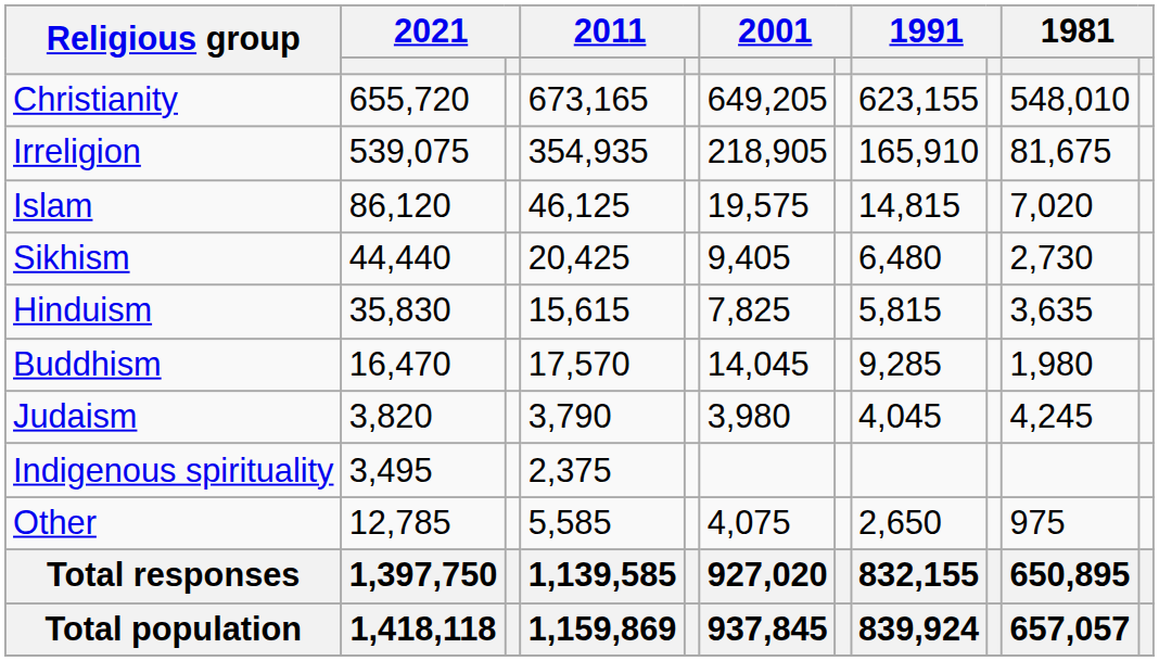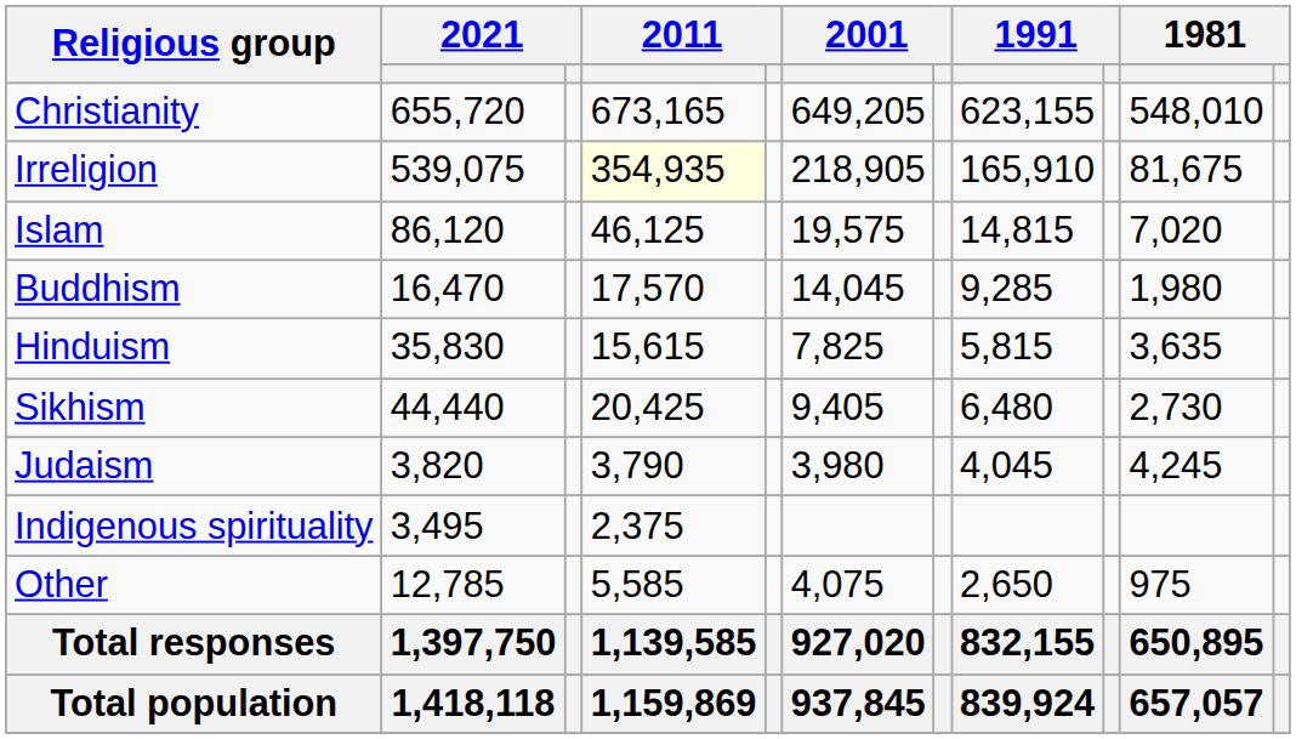 <table class="wikitable collapsible sortable">
 <tr>
 <th rowspan="2"><a href='#'>Religious</a> group</th>
 <th colspan="2"><a href='#'>2021</a></th>
 <th colspan="2"><a href='#'>2011</a></th>
 <th colspan="2"><a href='#'>2001</a></th>
 <th colspan="2"><a href='#'>1991</a></th>
 <th colspan="2">1981</th>
 </tr>
 <tr>
 <th><a href='#'></a></th>
 <th></th>
 <th></th>
 <th></th>
 <th></th>
 <th></th>
 <th></th>
 <th></th>
 <th></th>
 <th></th>
 </tr>
 <tr>
 <td><a href='#'>Christianity</a> </td>
 <td>655,720</td>
 <td></td>
 <td>673,165</td>
 <td></td>
 <td>649,205</td>
 <td></td>
 <td>623,155</td>
 <td></td>
 <td>548,010</td>
 <td></td>
 </tr>
 <tr>
 <td><a href='#'>Irreligion</a></td>
 <td>539,075</td>
 <td></td>
-<td>354,935</td>
+<td style="background: lightyellow;">354,935</td>
 <td></td>
 <td>218,905</td>
 <td></td>
 <td>165,910</td>
 <td></td>
 <td>81,675</td>
 <td></td>
 </tr>
 <tr>
 <td><a href='#'>Islam</a> </td>
 <td>86,120</td>
 <td></td>
 <td>46,125</td>
 <td></td>
 <td>19,575</td>
 <td></td>
 <td>14,815</td>
 <td></td>
 <td>7,020</td>
 <td></td>
 </tr>
 <tr>
-<td><a href='#'>Sikhism</a> </td>
-<td>44,440</td>
+<td><a href='#'>Buddhism</a> </td>
+<td>16,470</td>
 <td></td>
-<td>20,425</td>
+<td>17,570</td>
 <td></td>
-<td>9,405</td>
+<td>14,045</td>
 <td></td>
-<td>6,480</td>
+<td>9,285</td>
 <td></td>
-<td>2,730</td>
+<td>1,980</td>
 <td></td>
 </tr>
 <tr>
 <td><a href='#'>Hinduism</a> </td>
 <td>35,830</td>
 <td></td>
 <td>15,615</td>
 <td></td>
 <td>7,825</td>
 <td></td>
 <td>5,815</td>
 <td></td>
 <td>3,635</td>
 <td></td>
 </tr>
 <tr>
-<td><a href='#'>Buddhism</a> </td>
-<td>16,470</td>
+<td><a href='#'>Sikhism</a> </td>
+<td>44,440</td>
 <td></td>
-<td>17,570</td>
+<td>20,425</td>
 <td></td>
-<td>14,045</td>
+<td>9,405</td>
 <td></td>
-<td>9,285</td>
+<td>6,480</td>
 <td></td>
-<td>1,980</td>
+<td>2,730</td>
 <td></td>
 </tr>
 <tr>
 <td><a href='#'>Judaism</a> </td>
 <td>3,820</td>
 <td></td>
 <td>3,790</td>
 <td></td>
 <td>3,980</td>
 <td></td>
 <td>4,045</td>
 <td></td>
 <td>4,245</td>
 <td></td>
 </tr>
 <tr>
 <td><a href='#'>Indigenous spirituality</a></td>
 <td>3,495</td>
 <td></td>
 <td>2,375</td>
 <td></td>
 <td></td>
 <td></td>
 <td></td>
 <td></td>
 <td></td>
 <td></td>
 </tr>
 <tr>
 <td><a href='#'>Other</a></td>
 <td>12,785</td>
 <td></td>
 <td>5,585</td>
 <td></td>
 <td>4,075</td>
 <td></td>
 <td>2,650</td>
 <td></td>
 <td>975</td>
 <td></td>
 </tr>
 <tr>
 <th>Total responses</th>
 <th>1,397,750</th>
 <th></th>
 <th>1,139,585</th>
 <th></th>
 <th>927,020</th>
 <th></th>
 <th>832,155</th>
 <th></th>
 <th>650,895</th>
 <th></th>
 </tr>
 <tr class="sortbottom">
 <th>Total population</th>
 <th>1,418,118</th>
 <th></th>
 <th>1,159,869</th>
 <th></th>
 <th>937,845</th>
 <th></th>
 <th>839,924</th>
 <th></th>
 <th>657,057</th>
 <th></th>
 </tr>
 <tr class="sortbottom">
 </tr>
 </table>
